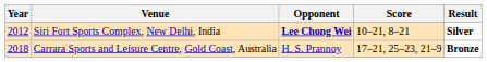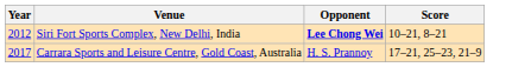 <table class="sortable wikitable" style="font-size: 90%;">
 <tr>
 <th>Year</th>
 <th>Venue</th>
 <th>Opponent</th>
 <th>Score</th>
-<th>Result</th>
 </tr>
 <tr style="background:#FFE4B5">
 <td align="center"><a href='#'>2012</a></td>
 <td align="left"><a href='#'>Siri Fort Sports Complex</a>, <a href='#'>New Delhi</a>, India</td>
 <td align="left"><strong> <a href='#'>Lee Chong Wei</a></strong></td>
 <td align="left">10–21, 8–21</td>
-<td style="text-align:left; background:white"> <strong>Silver</strong></td>
 </tr>
 <tr style="background:#FFE4B5">
-<td align="center"><a href='#'>2018</a></td>
+<td align="center"><a href='#'>2017</a></td>
 <td align="left"><a href='#'>Carrara Sports and Leisure Centre</a>, <a href='#'>Gold Coast</a>, Australia</td>
 <td align="left"> <a href='#'>H. S. Prannoy</a></td>
 <td align="left">17–21, 25–23, 21–9</td>
-<td style="text-align:left; background:white"> <strong>Bronze</strong></td>
 </tr>
 </table>
